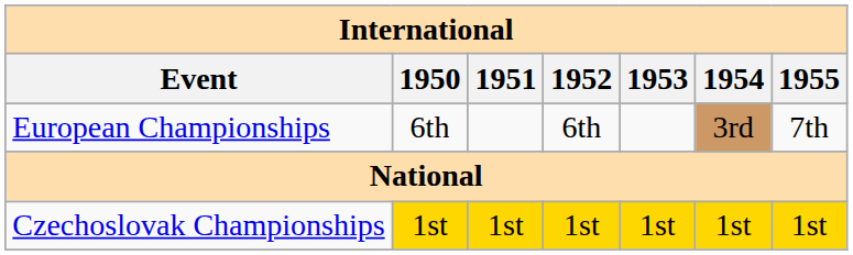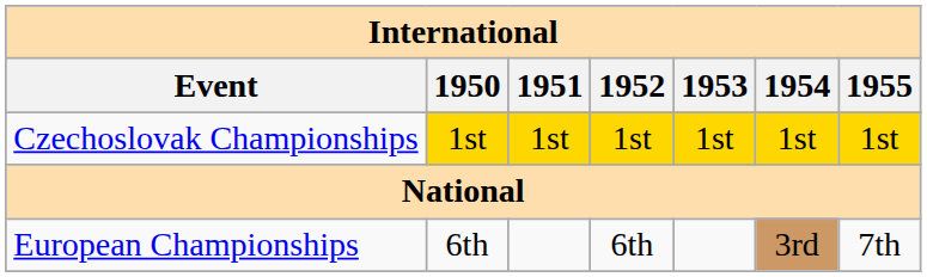 <table class="wikitable" style="text-align:center">
 <tr>
 <th style="background-color: #ffdead; " colspan=7 align=center>International</th>
 </tr>
 <tr>
 <th>Event</th>
 <th>1950</th>
 <th>1951</th>
 <th>1952</th>
 <th>1953</th>
 <th>1954</th>
 <th>1955</th>
 </tr>
 <tr>
+<td align=left><a href='#'>Czechoslovak Championships</a></td>
+<td bgcolor=gold>1st</td>
+<td bgcolor=gold>1st</td>
+<td bgcolor=gold>1st</td>
+<td bgcolor=gold>1st</td>
+<td bgcolor=gold>1st</td>
+<td bgcolor=gold>1st</td>
+</tr>
+<tr>
+<th style="background-color: #ffdead; " colspan=7 align=center>National</th>
+</tr>
+<tr>
 <td align=left><a href='#'>European Championships</a></td>
 <td>6th</td>
 <td></td>
 <td>6th</td>
 <td></td>
 <td bgcolor=cc9966>3rd</td>
 <td>7th</td>
 </tr>
-<tr>
-<th style="background-color: #ffdead; " colspan=7 align=center>National</th>
-</tr>
-<tr>
-<td align=left><a href='#'>Czechoslovak Championships</a></td>
-<td bgcolor=gold>1st</td>
-<td bgcolor=gold>1st</td>
-<td bgcolor=gold>1st</td>
-<td bgcolor=gold>1st</td>
-<td bgcolor=gold>1st</td>
-<td bgcolor=gold>1st</td>
-</tr>
 </table>
